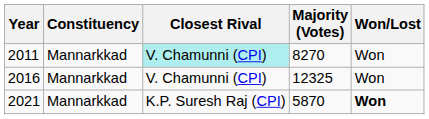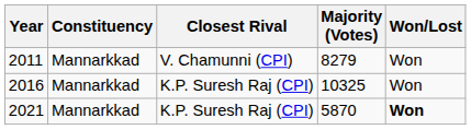 <table class="wikitable">
 <tr>
 <th>Year</th>
 <th>Constituency</th>
 <th>Closest Rival</th>
 <th>Majority<br>(Votes)</th>
 <th>Won/Lost</th>
 </tr>
 <tr>
 <td>2011</td>
 <td>Mannarkkad</td>
-<td style="background: paleturquoise;">V. Chamunni (<a href='#'>CPI</a>)</td>
-<td>8270</td>
+<td>V. Chamunni (<a href='#'>CPI</a>)</td>
+<td>8279</td>
 <td>Won</td>
 </tr>
 <tr>
 <td>2016</td>
 <td>Mannarkkad</td>
-<td>V. Chamunni (<a href='#'>CPI</a>)</td>
-<td>12325</td>
+<td>K.P. Suresh Raj (<a href='#'>CPI</a>)</td>
+<td>10325</td>
 <td>Won</td>
 </tr>
 <tr>
 <td>2021</td>
 <td>Mannarkkad</td>
 <td>K.P. Suresh Raj (<a href='#'>CPI</a>)</td>
 <td>5870</td>
 <td><strong>Won</strong></td>
 </tr>
 </table>
